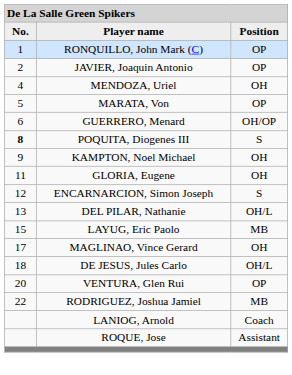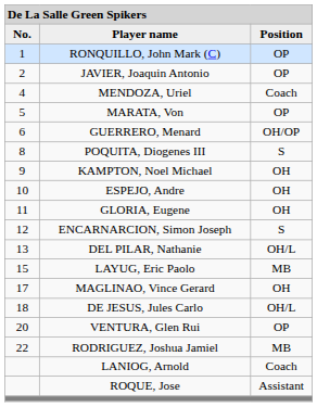 <table class='wikitable mw-collapsible mw-collapsed' style='text-align: center; font-size: 100%; width: 400px; border: none;'>
 <tr>
 <th style="background:#D4D4D4; text-align:left;" colspan=3> De La Salle Green Spikers</th>
 </tr>
 <tr style="background:#EEEEEE; font-weight:bold;">
 <td width=5%>No.</td>
 <td width=40%>Player name</td>
 <td width=5%>Position</td>
 </tr>
 <tr style="background: #D0E6FF">
 <td>1</td>
 <td>RONQUILLO, John Mark (<a href='#'>C</a>)</td>
 <td>OP</td>
 </tr>
 <tr>
 <td>2</td>
 <td>JAVIER, Joaquin Antonio</td>
 <td>OP</td>
 </tr>
 <tr>
 <td>4</td>
 <td>MENDOZA, Uriel</td>
-<td>OH</td>
+<td>Coach</td>
 </tr>
 <tr>
 <td>5</td>
 <td>MARATA, Von</td>
 <td>OP</td>
 </tr>
 <tr>
 <td>6</td>
 <td>GUERRERO, Menard</td>
 <td>OH/OP</td>
 </tr>
 <tr>
-<td><strong>8</strong></td>
+<td>8</td>
 <td>POQUITA, Diogenes III</td>
 <td>S</td>
 </tr>
 <tr>
 <td>9</td>
 <td>KAMPTON, Noel Michael</td>
+<td>OH</td>
+</tr>
+<tr>
+<td>10</td>
+<td>ESPEJO, Andre</td>
 <td>OH</td>
 </tr>
 <tr>
 <td>11</td>
 <td>GLORIA, Eugene</td>
 <td>OH</td>
 </tr>
 <tr>
 <td>12</td>
 <td>ENCARNARCION, Simon Joseph</td>
 <td>S</td>
 </tr>
 <tr>
 <td>13</td>
 <td>DEL PILAR, Nathanie</td>
 <td>OH/L</td>
 </tr>
 <tr>
 <td>15</td>
 <td>LAYUG, Eric Paolo</td>
 <td>MB</td>
 </tr>
 <tr>
 <td>17</td>
 <td>MAGLINAO, Vince Gerard</td>
 <td>OH</td>
 </tr>
 <tr>
 <td>18</td>
 <td>DE JESUS, Jules Carlo</td>
 <td>OH/L</td>
 </tr>
 <tr>
 <td>20</td>
 <td>VENTURA, Glen Rui</td>
 <td>OP</td>
 </tr>
 <tr>
 <td>22</td>
 <td>RODRIGUEZ, Joshua Jamiel</td>
 <td>MB</td>
 </tr>
 <tr>
 <td></td>
 <td>LANIOG, Arnold</td>
 <td>Coach</td>
 </tr>
 <tr>
 <td></td>
 <td>ROQUE, Jose</td>
 <td>Assistant</td>
 </tr>
 <tr>
 <th style='background: grey;' colspan=3></th>
 </tr>
 </table>
